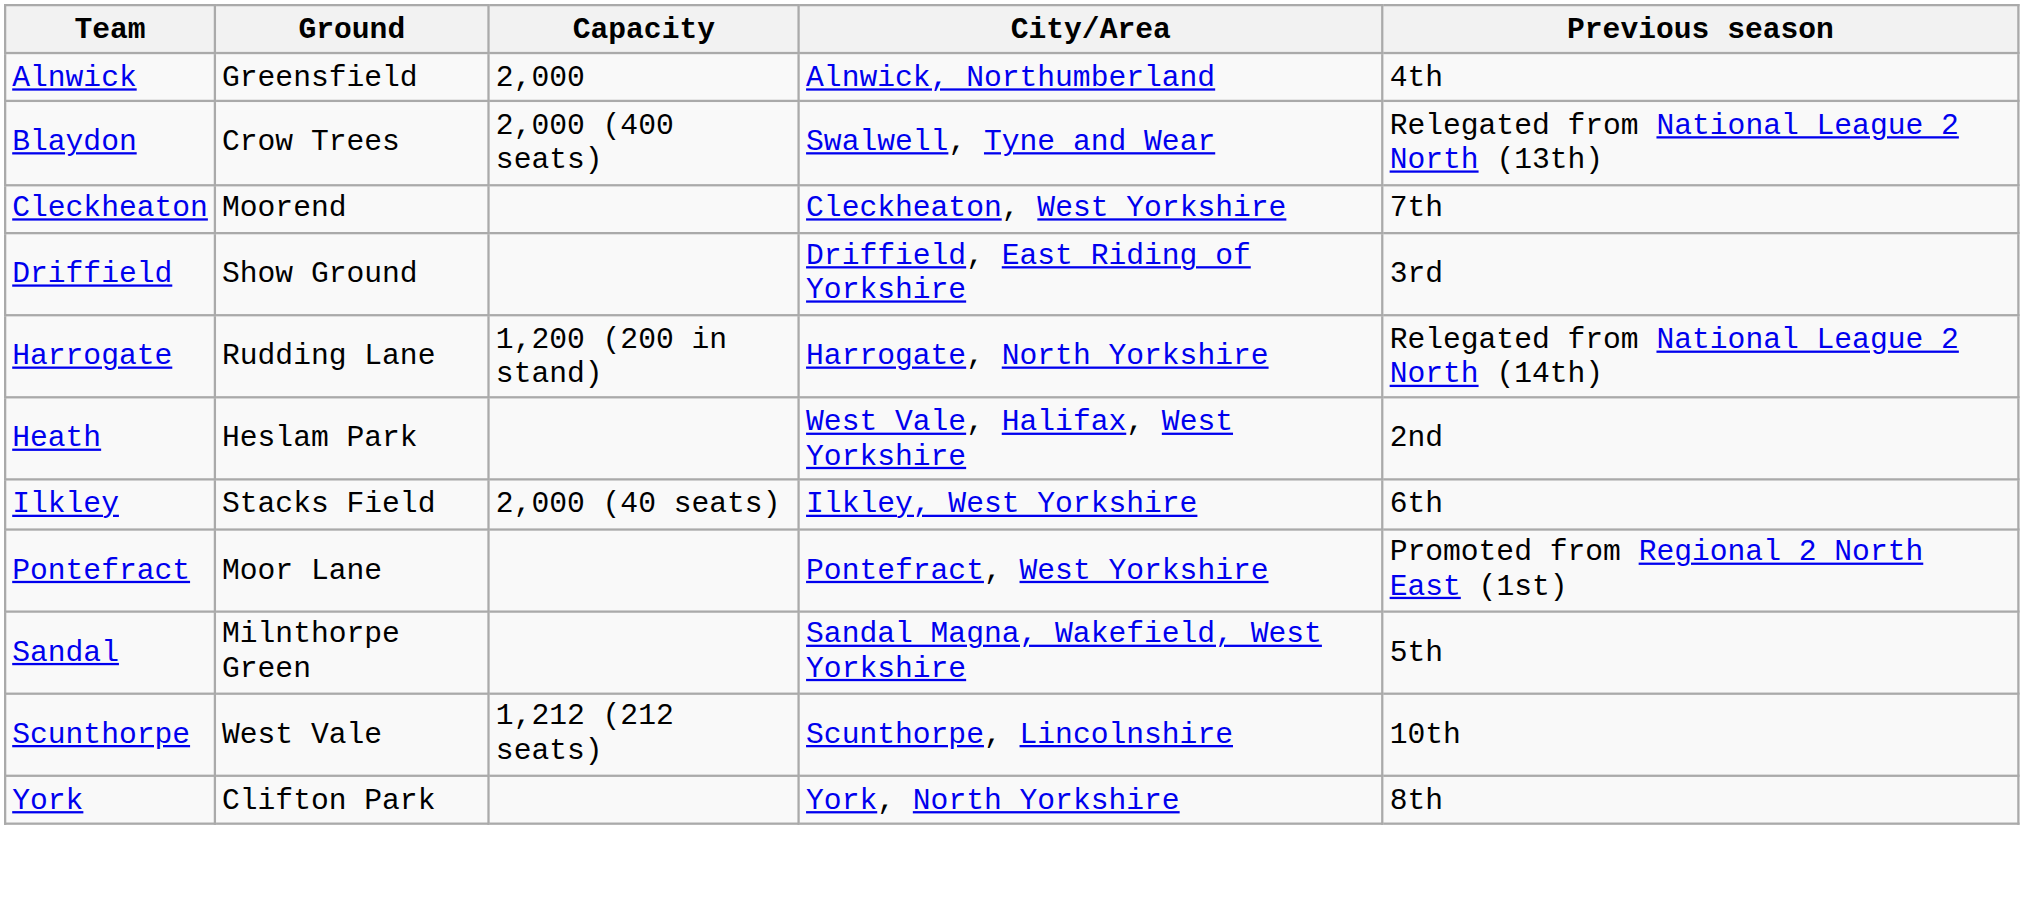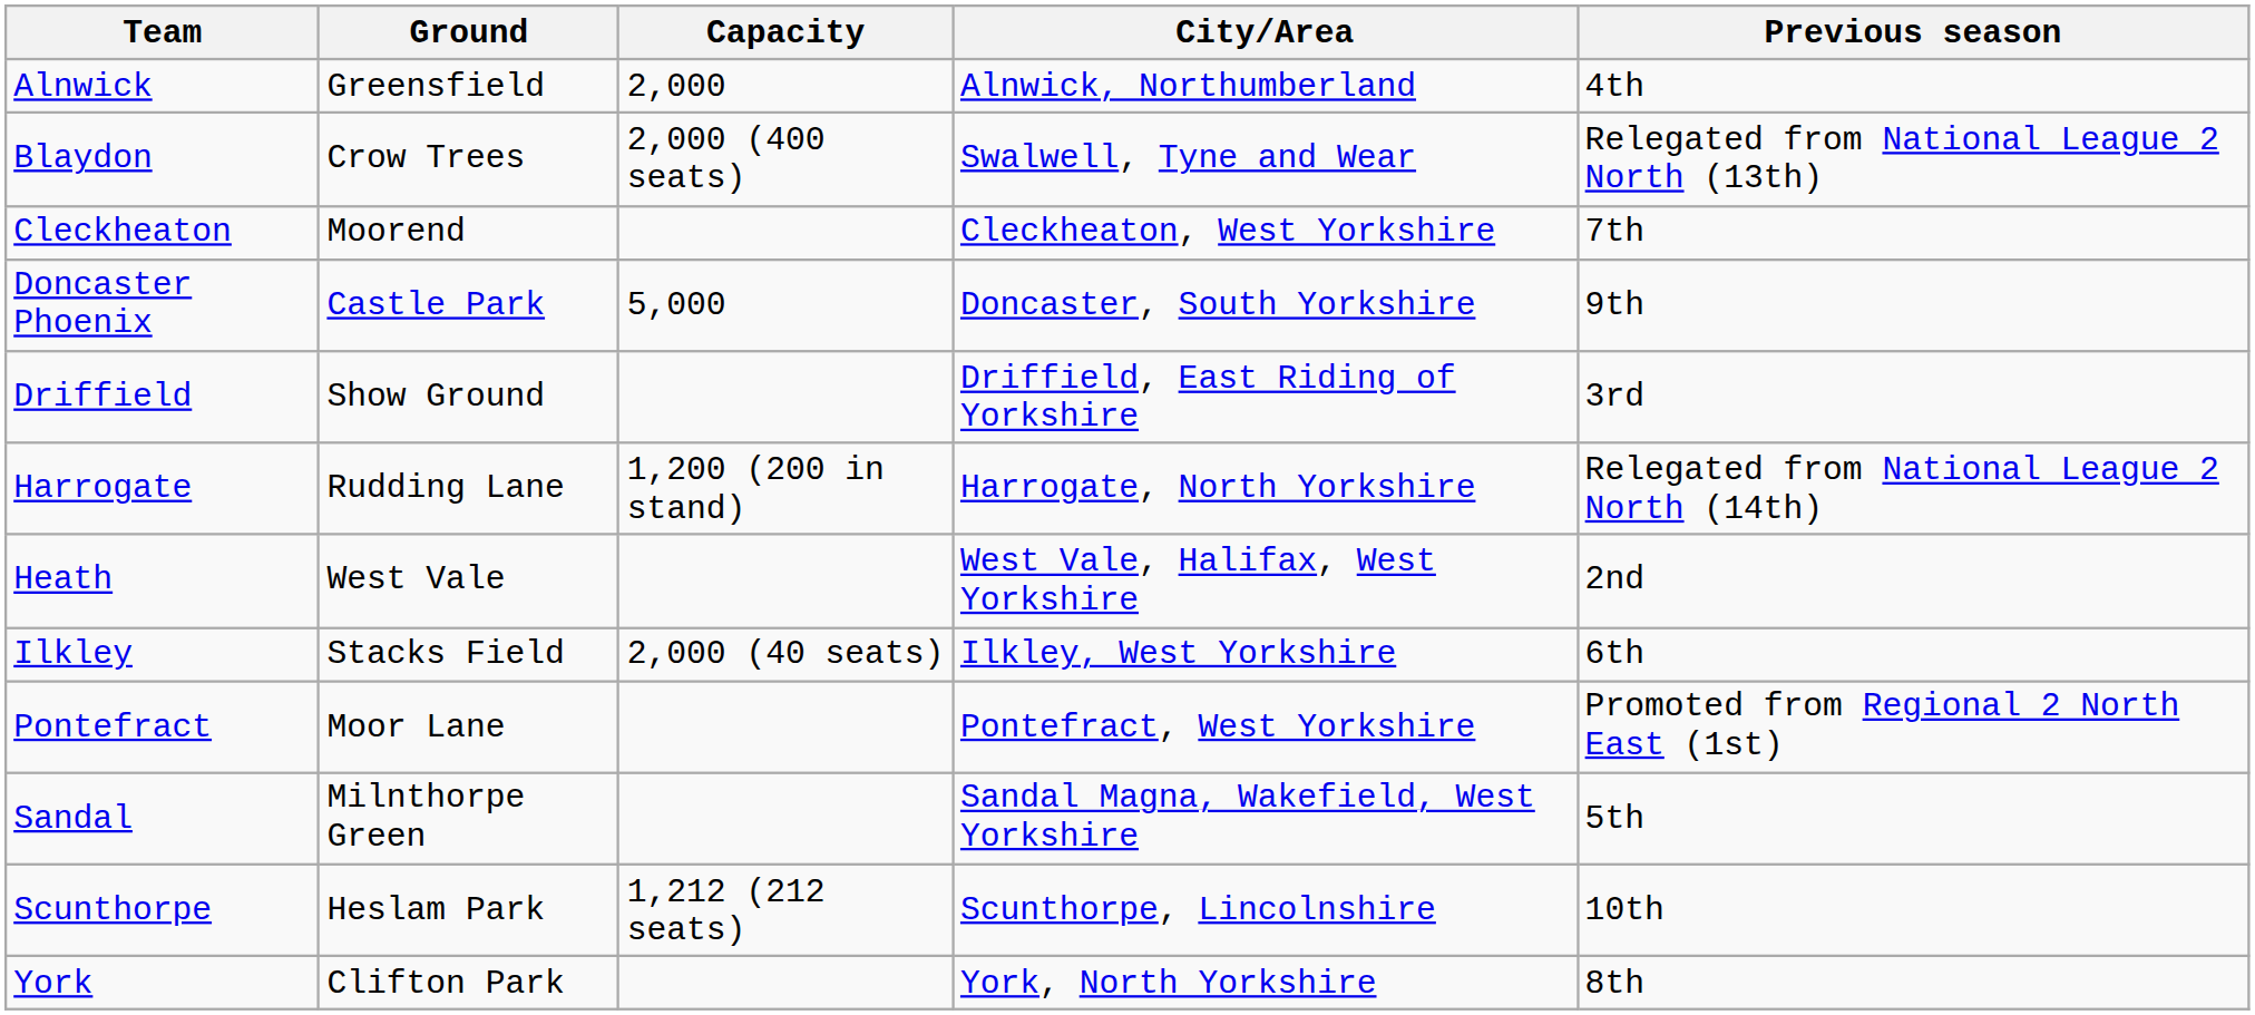 <table class="wikitable sortable" width=100%>
 <tr>
 <th>Team</th>
 <th>Ground</th>
 <th>Capacity</th>
 <th>City/Area</th>
 <th>Previous season</th>
 </tr>
 <tr>
 <td><a href='#'>Alnwick</a></td>
 <td>Greensfield </td>
 <td>2,000</td>
 <td><a href='#'>Alnwick, Northumberland</a></td>
 <td>4th</td>
 </tr>
 <tr>
 <td><a href='#'>Blaydon</a></td>
 <td>Crow Trees</td>
 <td>2,000 (400 seats)</td>
 <td><a href='#'>Swalwell</a>, <a href='#'>Tyne and Wear</a></td>
 <td>Relegated from <a href='#'>National League 2 North</a> (13th)</td>
 </tr>
 <tr>
 <td><a href='#'>Cleckheaton</a></td>
 <td>Moorend </td>
 <td></td>
 <td><a href='#'>Cleckheaton</a>, <a href='#'>West Yorkshire</a></td>
 <td>7th</td>
 </tr>
 <tr>
+<td><a href='#'>Doncaster Phoenix</a></td>
+<td><a href='#'>Castle Park</a></td>
+<td>5,000</td>
+<td><a href='#'>Doncaster</a>, <a href='#'>South Yorkshire</a></td>
+<td>9th</td>
+</tr>
+<tr>
 <td><a href='#'>Driffield</a></td>
 <td>Show Ground</td>
 <td></td>
 <td><a href='#'>Driffield</a>, <a href='#'>East Riding of Yorkshire</a></td>
 <td>3rd</td>
 </tr>
 <tr>
 <td><a href='#'>Harrogate</a></td>
 <td>Rudding Lane</td>
 <td>1,200 (200 in stand)</td>
 <td><a href='#'>Harrogate</a>, <a href='#'>North Yorkshire</a></td>
 <td>Relegated from <a href='#'>National League 2 North</a> (14th)</td>
 </tr>
 <tr>
 <td><a href='#'>Heath</a></td>
-<td>Heslam Park</td>
+<td>West Vale</td>
 <td></td>
 <td><a href='#'>West Vale</a>, <a href='#'>Halifax</a>, <a href='#'>West Yorkshire</a></td>
 <td>2nd</td>
 </tr>
 <tr>
 <td><a href='#'>Ilkley</a></td>
 <td>Stacks Field</td>
 <td>2,000 (40 seats)</td>
 <td><a href='#'>Ilkley, West Yorkshire</a></td>
 <td>6th</td>
 </tr>
 <tr>
 <td><a href='#'>Pontefract</a></td>
 <td>Moor Lane</td>
 <td></td>
 <td><a href='#'>Pontefract</a>, <a href='#'>West Yorkshire</a></td>
 <td>Promoted from <a href='#'>Regional 2 North East</a> (1st)</td>
 </tr>
 <tr>
 <td><a href='#'>Sandal</a></td>
 <td>Milnthorpe Green</td>
 <td></td>
 <td><a href='#'>Sandal Magna, Wakefield, West Yorkshire</a></td>
 <td>5th</td>
 </tr>
 <tr>
 <td><a href='#'>Scunthorpe</a></td>
-<td>West Vale</td>
+<td>Heslam Park</td>
 <td>1,212 (212 seats)</td>
 <td><a href='#'>Scunthorpe</a>, <a href='#'>Lincolnshire</a></td>
 <td>10th</td>
 </tr>
 <tr>
 <td><a href='#'>York</a></td>
 <td>Clifton Park </td>
 <td></td>
 <td><a href='#'>York</a>, <a href='#'>North Yorkshire</a></td>
 <td>8th</td>
 </tr>
 </table>
